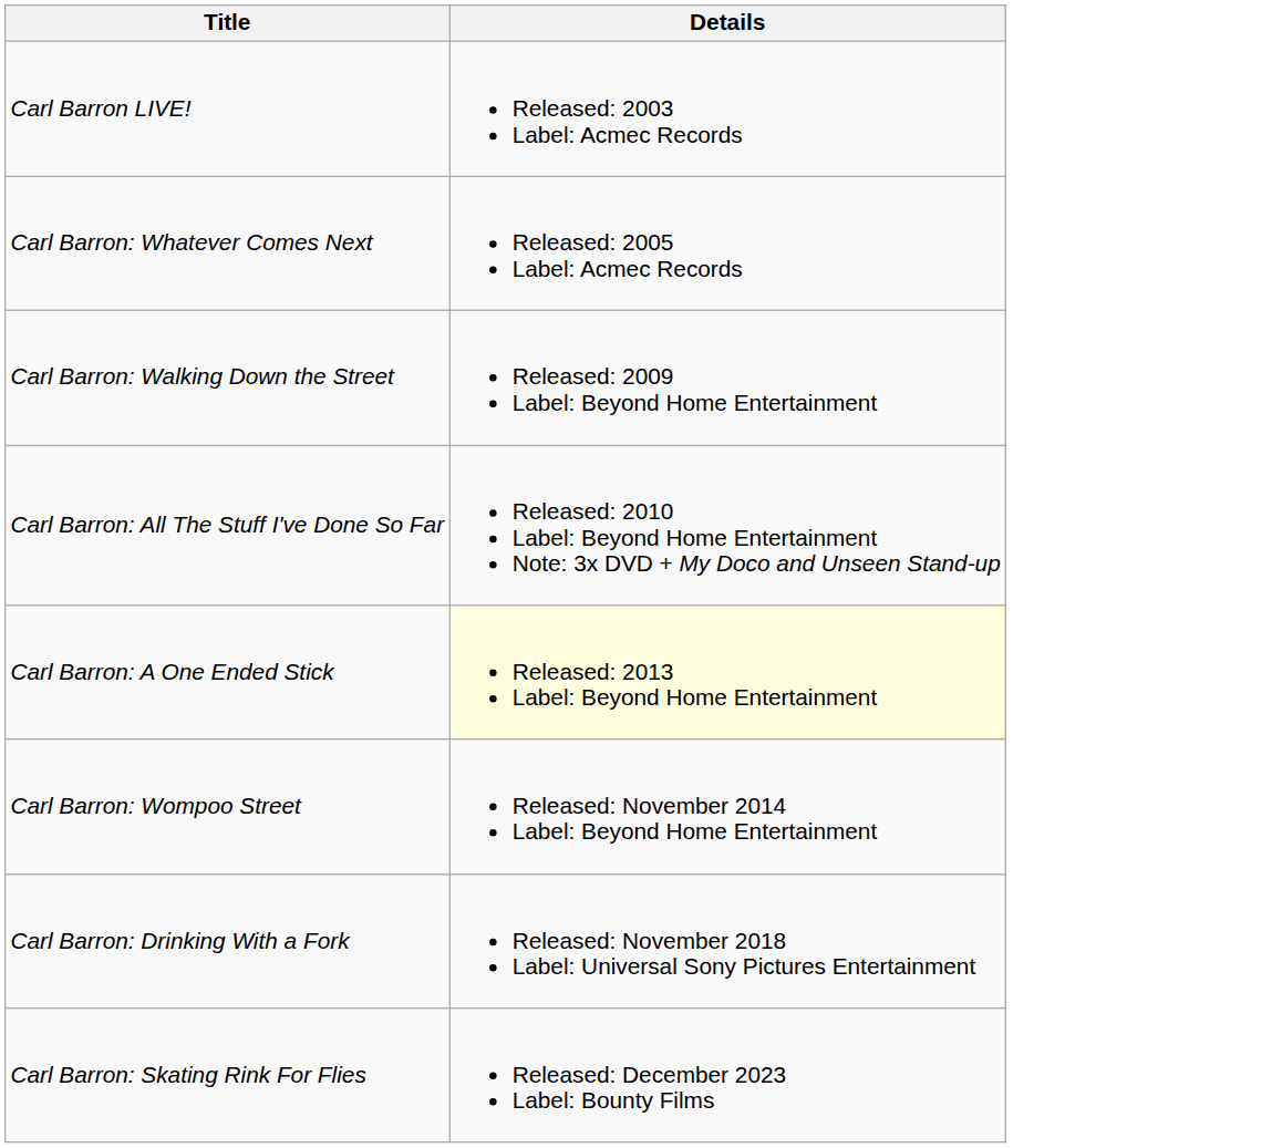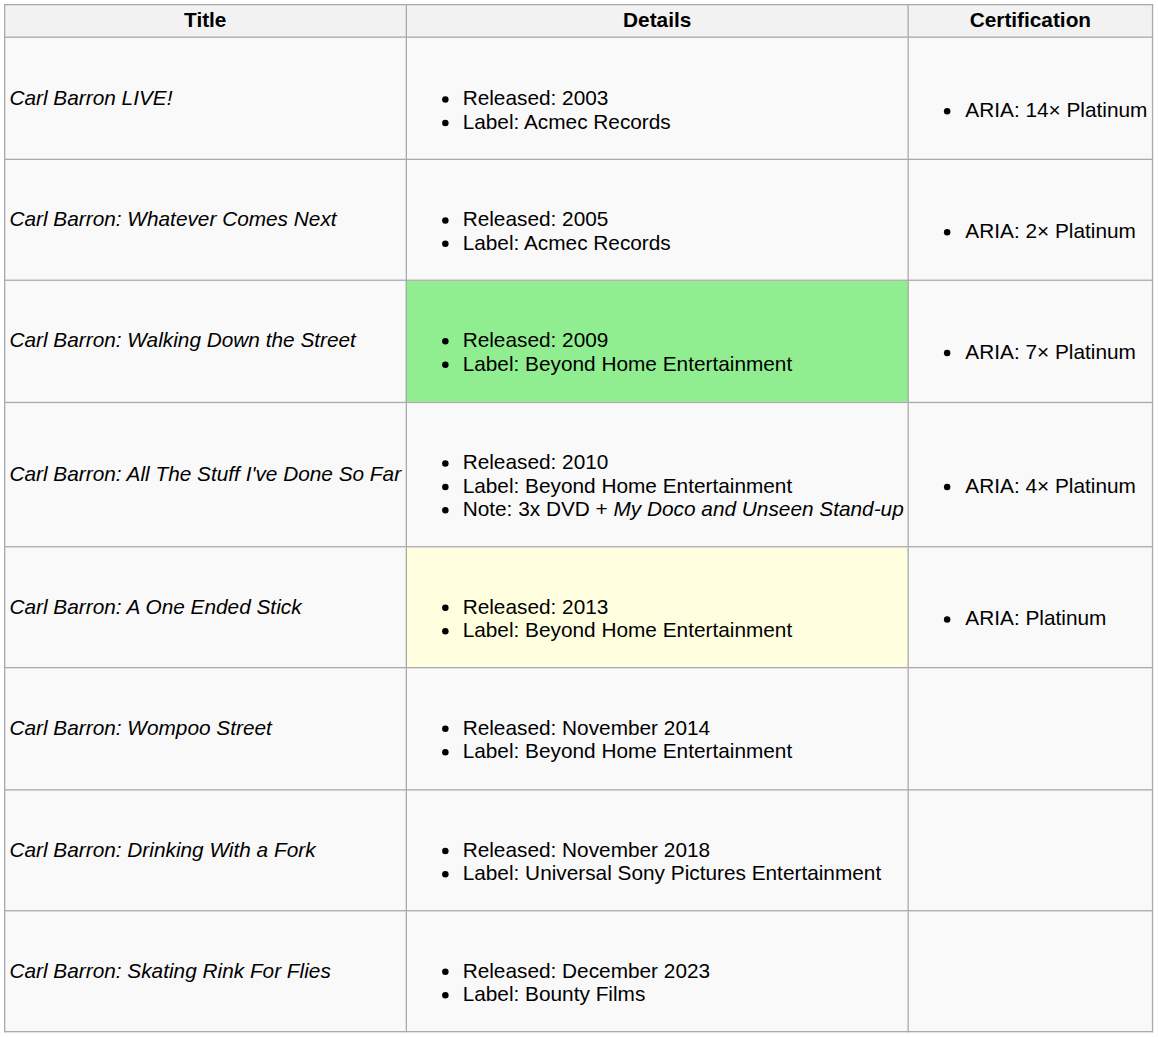 <table class="wikitable">
 <tr>
 <th>Title</th>
 <th>Details</th>
+<th>Certification</th>
 </tr>
 <tr>
 <td scope="row"><em>Carl Barron LIVE!</em></td>
 <td><br><ul><li>Released: 2003</li><li>Label: Acmec Records</li></ul></td>
+<td><br><ul><li>ARIA: 14× Platinum</li></ul></td>
 </tr>
 <tr>
 <td scope="row"><em>Carl Barron: Whatever Comes Next</em></td>
 <td><br><ul><li>Released: 2005</li><li>Label: Acmec Records</li></ul></td>
+<td><br><ul><li>ARIA: 2× Platinum</li></ul></td>
 </tr>
 <tr>
 <td scope="row"><em>Carl Barron: Walking Down the Street</em></td>
-<td><br><ul><li>Released: 2009</li><li>Label: Beyond Home Entertainment</li></ul></td>
+<td style="background: lightgreen;"><br><ul><li>Released: 2009</li><li>Label: Beyond Home Entertainment</li></ul></td>
+<td><br><ul><li>ARIA: 7× Platinum</li></ul></td>
 </tr>
 <tr>
 <td scope="row"><em>Carl Barron: All The Stuff I've Done So Far</em></td>
 <td><br><ul><li>Released: 2010</li><li>Label: Beyond Home Entertainment</li><li>Note: 3x DVD + <em>My Doco and Unseen Stand-up</em></li></ul></td>
+<td><br><ul><li>ARIA: 4× Platinum</li></ul></td>
 </tr>
 <tr>
 <td scope="row"><em>Carl Barron: A One Ended Stick</em></td>
 <td style="background: lightyellow;"><br><ul><li>Released: 2013</li><li>Label: Beyond Home Entertainment</li></ul></td>
+<td><br><ul><li>ARIA: Platinum</li></ul></td>
 </tr>
 <tr>
 <td scope="row"><em>Carl Barron: Wompoo Street</em></td>
 <td><br><ul><li>Released: November 2014</li><li>Label: Beyond Home Entertainment</li></ul></td>
+<td></td>
 </tr>
 <tr>
 <td scope="row"><em>Carl Barron: Drinking With a Fork</em></td>
 <td><br><ul><li>Released: November 2018</li><li>Label: Universal Sony Pictures Entertainment</li></ul></td>
+<td></td>
 </tr>
 <tr>
 <td scope="row"><em>Carl Barron: Skating Rink For Flies</em></td>
 <td><br><ul><li>Released: December 2023</li><li>Label: Bounty Films</li></ul></td>
+<td></td>
 </tr>
 </table>
